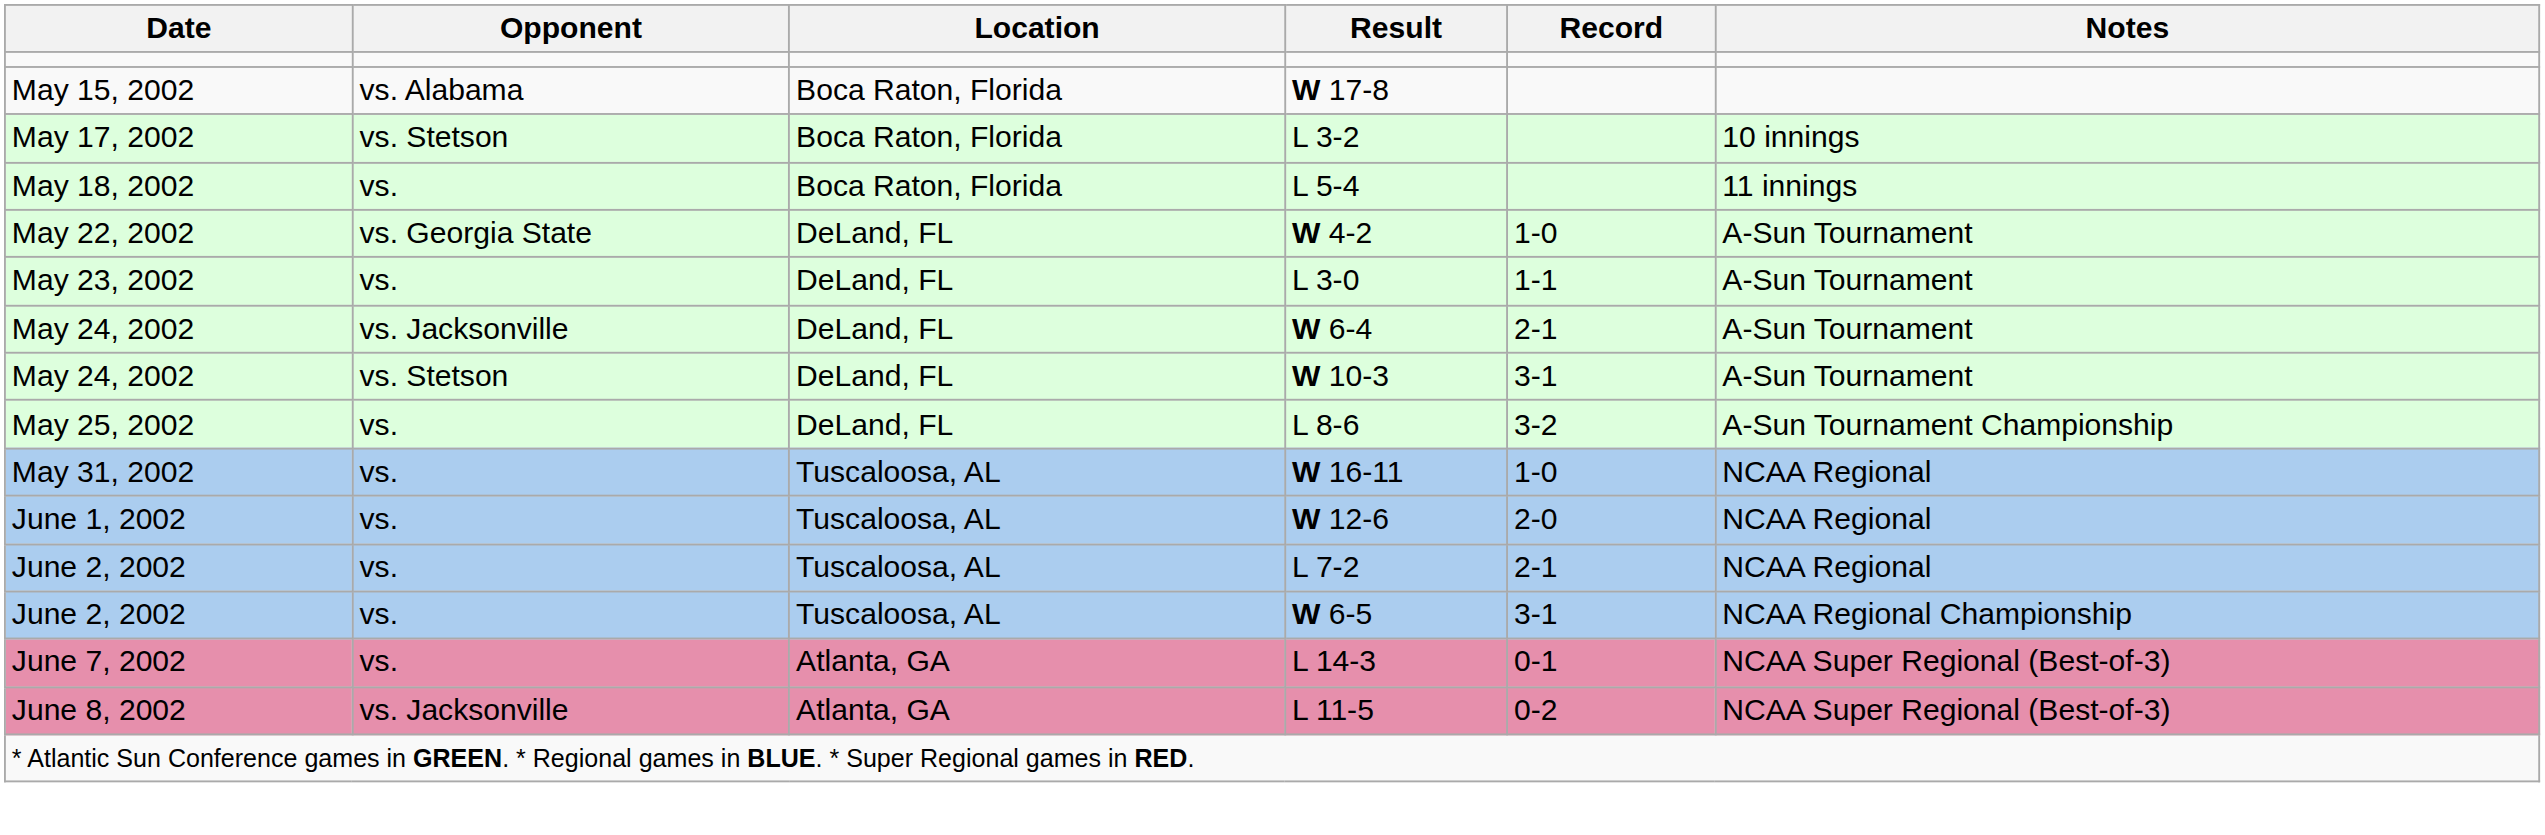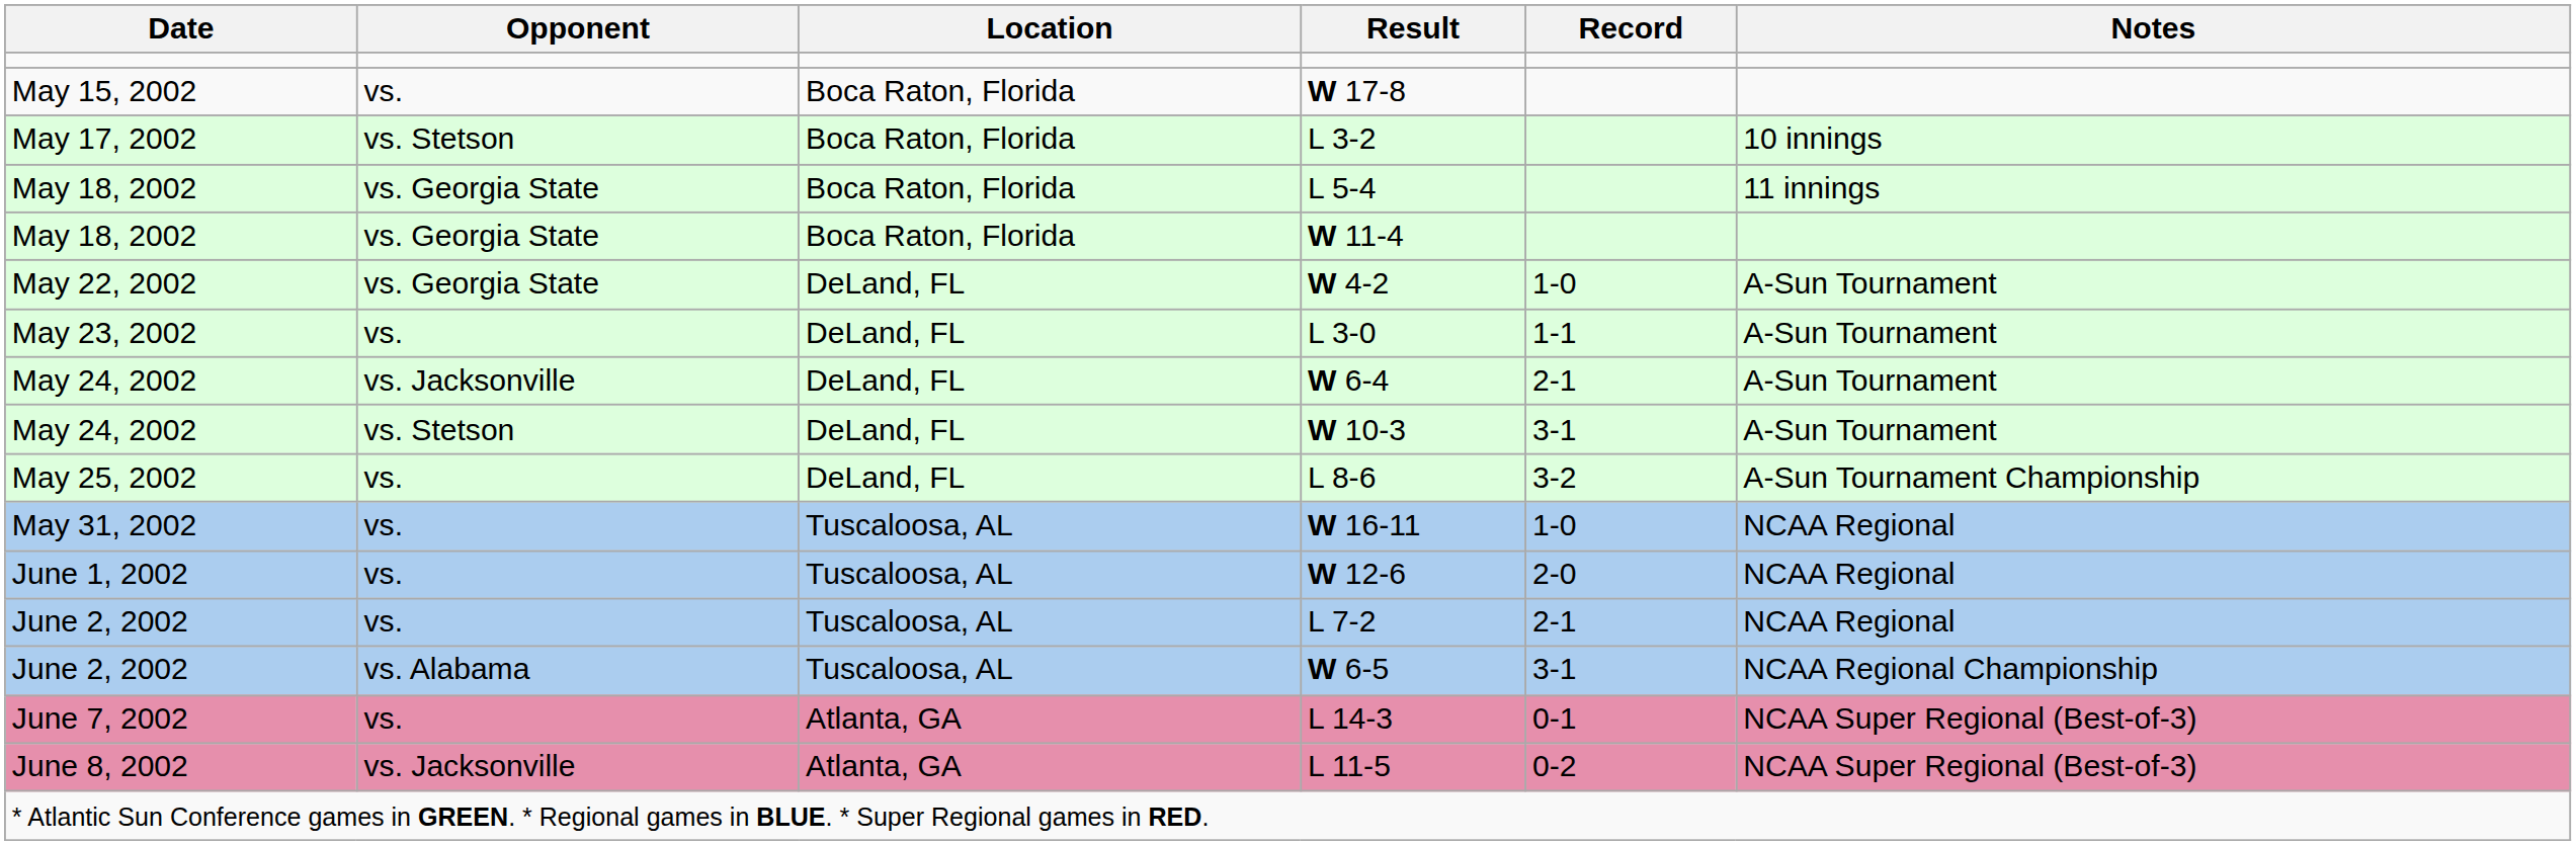 <table class="wikitable" width="68%">
 <tr>
 <th>Date</th>
 <th>Opponent</th>
 <th>Location</th>
 <th>Result</th>
 <th>Record</th>
 <th>Notes</th>
 </tr>
 <tr>
 <td></td>
 <td></td>
 <td></td>
 <td></td>
 <td></td>
 <td></td>
 </tr>
 <tr>
 <td>May 15, 2002</td>
-<td>vs. Alabama</td>
+<td>vs. </td>
 <td>Boca Raton, Florida</td>
 <td><strong>W</strong> 17-8</td>
 <td></td>
 <td></td>
 </tr>
 <tr style="background: #ddffdd;">
 <td>May 17, 2002</td>
 <td>vs. Stetson</td>
 <td>Boca Raton, Florida</td>
 <td>L 3-2</td>
 <td></td>
 <td>10 innings</td>
 </tr>
 <tr style="background: #ddffdd;">
 <td>May 18, 2002</td>
-<td>vs. </td>
+<td>vs. Georgia State</td>
 <td>Boca Raton, Florida</td>
 <td>L 5-4</td>
 <td></td>
 <td>11 innings</td>
+</tr>
+<tr style="background: #ddffdd;">
+<td>May 18, 2002</td>
+<td>vs. Georgia State</td>
+<td>Boca Raton, Florida</td>
+<td><strong>W</strong> 11-4</td>
+<td></td>
+<td></td>
 </tr>
 <tr style="background: #ddffdd;">
 <td>May 22, 2002</td>
 <td>vs. Georgia State</td>
 <td>DeLand, FL</td>
 <td><strong>W</strong> 4-2</td>
 <td>1-0</td>
 <td>A-Sun Tournament</td>
 </tr>
 <tr style="background: #ddffdd;">
 <td>May 23, 2002</td>
 <td>vs. </td>
 <td>DeLand, FL</td>
 <td>L 3-0</td>
 <td>1-1</td>
 <td>A-Sun Tournament</td>
 </tr>
 <tr style="background: #ddffdd;">
 <td>May 24, 2002</td>
 <td>vs. Jacksonville</td>
 <td>DeLand, FL</td>
 <td><strong>W</strong> 6-4</td>
 <td>2-1</td>
 <td>A-Sun Tournament</td>
 </tr>
 <tr style="background: #ddffdd;">
 <td>May 24, 2002</td>
 <td>vs. Stetson</td>
 <td>DeLand, FL</td>
 <td><strong>W</strong> 10-3</td>
 <td>3-1</td>
 <td>A-Sun Tournament</td>
 </tr>
 <tr style="background: #ddffdd;">
 <td>May 25, 2002</td>
 <td>vs. </td>
 <td>DeLand, FL</td>
 <td>L 8-6</td>
 <td>3-2</td>
 <td>A-Sun Tournament Championship</td>
 </tr>
 <tr style="background: #abcdef;">
 <td>May 31, 2002</td>
 <td>vs. </td>
 <td>Tuscaloosa, AL</td>
 <td><strong>W</strong> 16-11</td>
 <td>1-0</td>
 <td>NCAA Regional</td>
 </tr>
 <tr style="background: #abcdef;">
 <td>June 1, 2002</td>
 <td>vs. </td>
 <td>Tuscaloosa, AL</td>
 <td><strong>W</strong> 12-6</td>
 <td>2-0</td>
 <td>NCAA Regional</td>
 </tr>
 <tr style="background: #abcdef;">
 <td>June 2, 2002</td>
 <td>vs. </td>
 <td>Tuscaloosa, AL</td>
 <td>L 7-2</td>
 <td>2-1</td>
 <td>NCAA Regional</td>
 </tr>
 <tr style="background: #abcdef;">
 <td>June 2, 2002</td>
-<td>vs. </td>
+<td>vs. Alabama</td>
 <td>Tuscaloosa, AL</td>
 <td><strong>W</strong> 6-5</td>
 <td>3-1</td>
 <td>NCAA Regional Championship</td>
 </tr>
 <tr style="background: #E68FAC;">
 <td>June 7, 2002</td>
 <td>vs. </td>
 <td>Atlanta, GA</td>
 <td>L 14-3</td>
 <td>0-1</td>
 <td>NCAA Super Regional (Best-of-3)</td>
 </tr>
 <tr style="background: #E68FAC;">
 <td>June 8, 2002</td>
 <td>vs. Jacksonville</td>
 <td>Atlanta, GA</td>
 <td>L 11-5</td>
 <td>0-2</td>
 <td>NCAA Super Regional (Best-of-3)</td>
 </tr>
 <tr>
 <td colspan="6"><small>* Atlantic Sun Conference games in <span><strong>GREEN</strong></span>.  * Regional games in <span><strong>BLUE</strong></span>.  * Super Regional games in <span><strong>RED</strong></span>.</small></td>
 </tr>
 </table>
